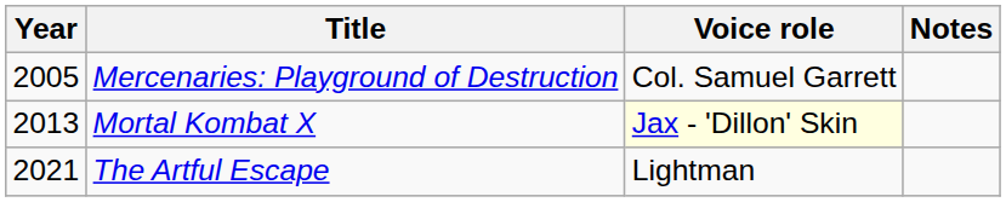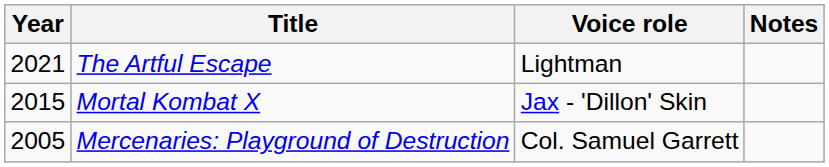 <table class="wikitable sortable">
 <tr>
 <th>Year</th>
 <th>Title</th>
 <th>Voice role</th>
 <th class="unsortable">Notes</th>
 </tr>
 <tr>
+<td>2021</td>
+<td><em><a href='#'>The Artful Escape</a></em></td>
+<td>Lightman</td>
+<td></td>
+</tr>
+<tr>
+<td>2015</td>
+<td><em><a href='#'>Mortal Kombat X</a></em></td>
+<td><a href='#'>Jax</a> - 'Dillon' Skin</td>
+<td></td>
+</tr>
+<tr>
 <td>2005</td>
 <td><em><a href='#'>Mercenaries: Playground of Destruction</a></em></td>
 <td>Col. Samuel Garrett</td>
 <td></td>
 </tr>
-<tr>
-<td>2013</td>
-<td><em><a href='#'>Mortal Kombat X</a></em></td>
-<td style="background: lightyellow;"><a href='#'>Jax</a> - 'Dillon' Skin</td>
-<td></td>
-</tr>
-<tr>
-<td>2021</td>
-<td><em><a href='#'>The Artful Escape</a></em></td>
-<td>Lightman</td>
-<td></td>
-</tr>
 </table>
